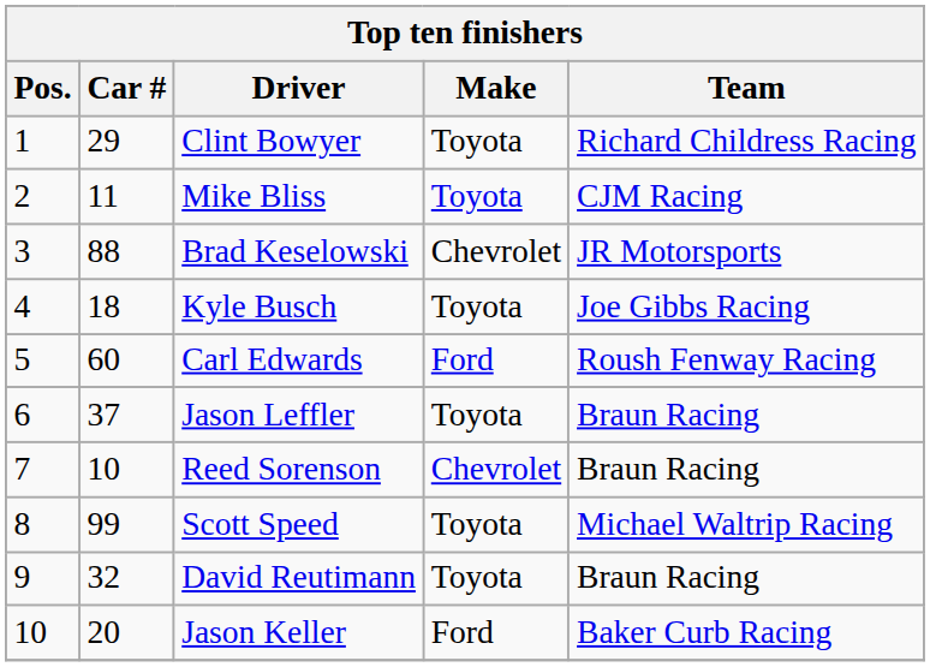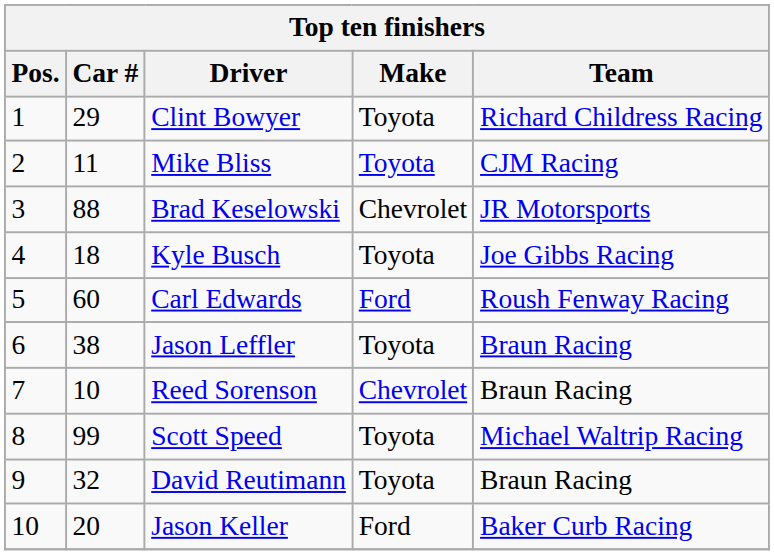 <table class="wikitable" style="font-size: 90%;">
 <tr>
 <th colspan=9>Top ten finishers</th>
 </tr>
 <tr>
 <th>Pos.</th>
 <th>Car #</th>
 <th>Driver</th>
 <th>Make</th>
 <th>Team</th>
 </tr>
 <tr>
 <td>1</td>
 <td>29</td>
 <td><a href='#'>Clint Bowyer</a></td>
 <td>Toyota</td>
 <td><a href='#'>Richard Childress Racing</a></td>
 </tr>
 <tr>
 <td>2</td>
 <td>11</td>
 <td><a href='#'>Mike Bliss</a></td>
 <td><a href='#'>Toyota</a></td>
 <td><a href='#'>CJM Racing</a></td>
 </tr>
 <tr>
 <td>3</td>
 <td>88</td>
 <td><a href='#'>Brad Keselowski</a></td>
 <td>Chevrolet</td>
 <td><a href='#'>JR Motorsports</a></td>
 </tr>
 <tr>
 <td>4</td>
 <td>18</td>
 <td><a href='#'>Kyle Busch</a></td>
 <td>Toyota</td>
 <td><a href='#'>Joe Gibbs Racing</a></td>
 </tr>
 <tr>
 <td>5</td>
 <td>60</td>
 <td><a href='#'>Carl Edwards</a></td>
 <td><a href='#'>Ford</a></td>
 <td><a href='#'>Roush Fenway Racing</a></td>
 </tr>
 <tr>
 <td>6</td>
-<td>37</td>
+<td>38</td>
 <td><a href='#'>Jason Leffler</a></td>
 <td>Toyota</td>
 <td><a href='#'>Braun Racing</a></td>
 </tr>
 <tr>
 <td>7</td>
 <td>10</td>
 <td><a href='#'>Reed Sorenson</a></td>
 <td><a href='#'>Chevrolet</a></td>
 <td>Braun Racing</td>
 </tr>
 <tr>
 <td>8</td>
 <td>99</td>
 <td><a href='#'>Scott Speed</a></td>
 <td>Toyota</td>
 <td><a href='#'>Michael Waltrip Racing</a></td>
 </tr>
 <tr>
 <td>9</td>
 <td>32</td>
 <td><a href='#'>David Reutimann</a></td>
 <td>Toyota</td>
 <td>Braun Racing</td>
 </tr>
 <tr>
 <td>10</td>
 <td>20</td>
 <td><a href='#'>Jason Keller</a></td>
 <td>Ford</td>
 <td><a href='#'>Baker Curb Racing</a></td>
 </tr>
 <tr>
 </tr>
 </table>
